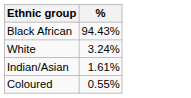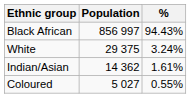 <table class="wikitable" style="font-size: 95%; text-align: right">
 <tr>
 <th>Ethnic group</th>
+<th>Population</th>
 <th>%</th>
 </tr>
 <tr>
 <td align=left>Black African</td>
+<td>856 997</td>
 <td>94.43%</td>
 </tr>
 <tr>
 <td align=left>White</td>
+<td>29 375</td>
 <td>3.24%</td>
 </tr>
 <tr>
 <td align=left>Indian/Asian</td>
+<td>14 362</td>
 <td>1.61%</td>
 </tr>
 <tr>
 <td align=left>Coloured</td>
+<td>5 027</td>
 <td>0.55%</td>
 </tr>
 </table>
